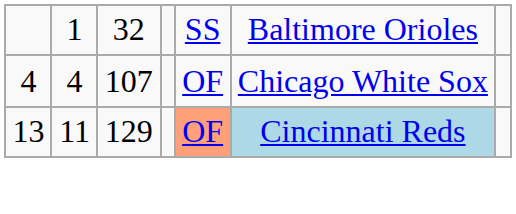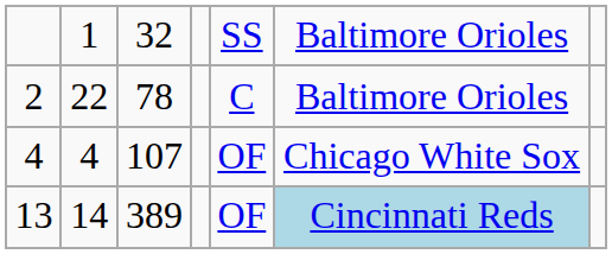 <table class="wikitable sortable" style="text-align: center">
 <tr>
 </tr>
 <tr>
 </tr>
 <tr align="center">
 </tr>
 <tr>
 <td></td>
 <td>1</td>
 <td>32</td>
 <td></td>
 <td><a href='#'>SS</a></td>
 <td><a href='#'>Baltimore Orioles</a></td>
 <td></td>
 </tr>
 <tr>
+<td>2</td>
+<td>22</td>
+<td>78</td>
+<td></td>
+<td><a href='#'>C</a></td>
+<td><a href='#'>Baltimore Orioles</a></td>
+<td></td>
+</tr>
+<tr>
 <td>4</td>
 <td>4</td>
 <td>107</td>
 <td></td>
 <td><a href='#'>OF</a></td>
 <td><a href='#'>Chicago White Sox</a></td>
 <td></td>
 </tr>
 <tr>
 <td>13</td>
-<td>11</td>
-<td>129</td>
+<td>14</td>
+<td>389</td>
 <td></td>
-<td style="background: lightsalmon;"><a href='#'>OF</a></td>
+<td><a href='#'>OF</a></td>
 <td style="background: lightblue;"><a href='#'>Cincinnati Reds</a></td>
 <td></td>
 </tr>
 </table>
